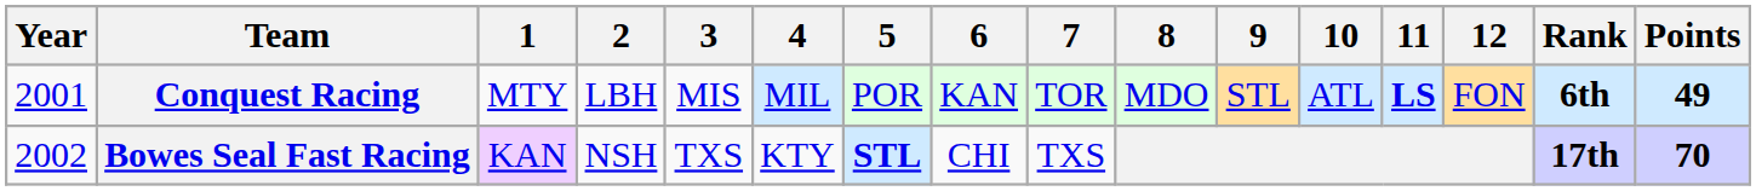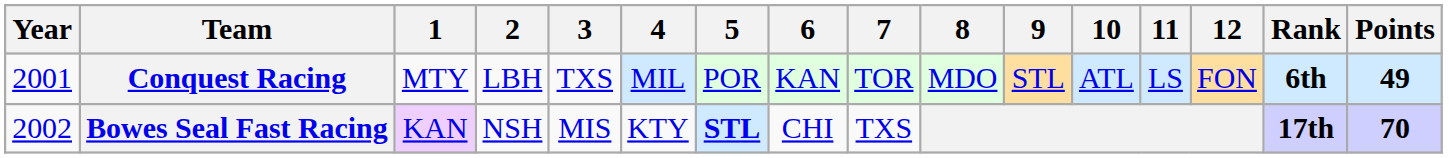 <table class="wikitable" style="text-align:center; font-size:85%">
 <tr>
 <th>Year</th>
 <th>Team</th>
 <th>1</th>
 <th>2</th>
 <th>3</th>
 <th>4</th>
 <th>5</th>
 <th>6</th>
 <th>7</th>
 <th>8</th>
 <th>9</th>
 <th>10</th>
 <th>11</th>
 <th>12</th>
 <th>Rank</th>
 <th>Points</th>
 </tr>
 <tr>
 <td><a href='#'>2001</a></td>
 <th nowrap><a href='#'>Conquest Racing</a></th>
 <td><a href='#'>MTY</a></td>
 <td><a href='#'>LBH</a></td>
-<td><a href='#'>MIS</a></td>
+<td><a href='#'>TXS</a></td>
 <td style="background:#CFEAFF;"><a href='#'>MIL</a><br></td>
 <td style="background:#DFFFDF;"><a href='#'>POR</a><br></td>
 <td style="background:#DFFFDF;"><a href='#'>KAN</a><br></td>
 <td style="background:#DFFFDF;"><a href='#'>TOR</a><br></td>
 <td style="background:#DFFFDF;"><a href='#'>MDO</a><br></td>
 <td style="background:#FFDF9F;"><a href='#'>STL</a><br></td>
 <td style="background:#CFEAFF;"><a href='#'>ATL</a><br></td>
-<td style="background:#CFEAFF;"><strong><a href='#'>LS</a><br></strong></td>
+<td style="background:#CFEAFF;"><a href='#'>LS</a><br></td>
 <td style="background:#FFDF9F;"><a href='#'>FON</a><br></td>
 <td style="background:#CFEAFF;"><strong>6th</strong></td>
 <td style="background:#CFEAFF;"><strong>49</strong></td>
 </tr>
 <tr>
 <td><a href='#'>2002</a></td>
 <th nowrap><a href='#'>Bowes Seal Fast Racing</a></th>
 <td style="background:#EFCFFF;"><a href='#'>KAN</a><br></td>
 <td><a href='#'>NSH</a></td>
-<td><a href='#'>TXS</a></td>
+<td><a href='#'>MIS</a></td>
 <td><a href='#'>KTY</a></td>
 <td style="background:#CFEAFF;"><strong><a href='#'>STL</a><br></strong></td>
 <td><a href='#'>CHI</a></td>
 <td><a href='#'>TXS</a></td>
 <th colspan=5></th>
 <td style="background:#CFCFFF;"><strong>17th</strong></td>
 <td style="background:#CFCFFF;"><strong>70</strong></td>
 </tr>
 </table>
